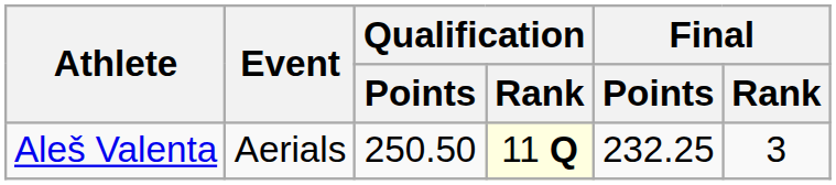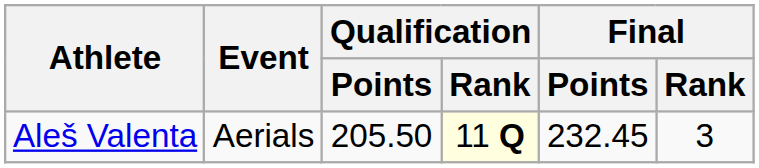 <table class="wikitable" style="font-size:90%">
 <tr>
 <th rowspan="2">Athlete</th>
 <th rowspan="2">Event</th>
 <th colspan="2">Qualification</th>
 <th colspan="2">Final</th>
 </tr>
 <tr>
 <th>Points</th>
 <th>Rank</th>
 <th>Points</th>
 <th>Rank</th>
 </tr>
 <tr>
 <td><a href='#'>Aleš Valenta</a></td>
 <td>Aerials</td>
-<td align="center">250.50</td>
+<td align="center">205.50</td>
 <td align="center" style="background: lightyellow;">11 <strong>Q</strong></td>
-<td align="center">232.25</td>
+<td align="center">232.45</td>
 <td align="center">3</td>
 </tr>
 </table>
